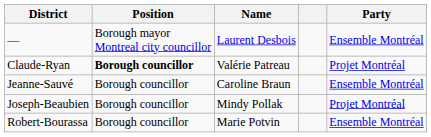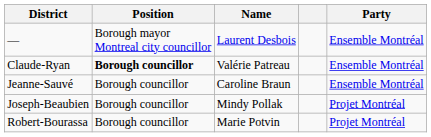 <table class="wikitable" border="1">
 <tr>
 <th>District</th>
 <th>Position</th>
 <th>Name</th>
 <th width="30px"> </th>
 <th>Party</th>
 </tr>
 <tr>
 <td>—</td>
 <td>Borough mayor<br><a href='#'>Montreal city councillor</a></td>
 <td><a href='#'>Laurent Desbois</a></td>
 <td> </td>
 <td><a href='#'>Ensemble Montréal</a></td>
 </tr>
 <tr>
 <td>Claude-Ryan</td>
 <td><strong>Borough councillor</strong></td>
 <td>Valérie Patreau</td>
 <td> </td>
-<td><a href='#'>Projet Montréal</a></td>
+<td><a href='#'>Ensemble Montréal</a></td>
 </tr>
 <tr>
 <td>Jeanne-Sauvé</td>
 <td>Borough councillor</td>
 <td>Caroline Braun</td>
 <td> </td>
 <td><a href='#'>Ensemble Montréal</a></td>
 </tr>
 <tr>
 <td>Joseph-Beaubien</td>
 <td>Borough councillor</td>
 <td>Mindy Pollak</td>
 <td> </td>
 <td><a href='#'>Projet Montréal</a></td>
 </tr>
 <tr>
 <td>Robert-Bourassa</td>
 <td>Borough councillor</td>
 <td>Marie Potvin</td>
 <td> </td>
-<td><a href='#'>Ensemble Montréal</a></td>
+<td><a href='#'>Projet Montréal</a></td>
 </tr>
 </table>
